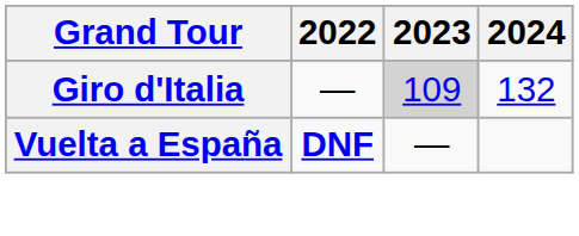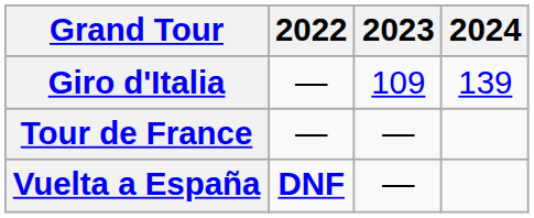 <table class="wikitable plainrowheaders">
 <tr>
 <th scope="col"><a href='#'>Grand Tour</a></th>
 <th scope="col">2022</th>
 <th scope="col">2023</th>
 <th scope="col">2024</th>
 </tr>
 <tr style="text-align:center;">
 <th scope="row"> <a href='#'>Giro d'Italia</a></th>
 <td>—</td>
-<td style="background: lightgrey;"><a href='#'>109</a></td>
-<td><a href='#'>132</a></td>
+<td><a href='#'>109</a></td>
+<td><a href='#'>139</a></td>
+</tr>
+<tr style="text-align:center;">
+<th scope="row"> <a href='#'>Tour de France</a></th>
+<td>—</td>
+<td>—</td>
+<td></td>
 </tr>
 <tr style="text-align:center;">
 <th scope="row"> <a href='#'>Vuelta a España</a></th>
 <td><strong><a href='#'>DNF</a></strong></td>
 <td>—</td>
 <td></td>
 </tr>
 </table>
